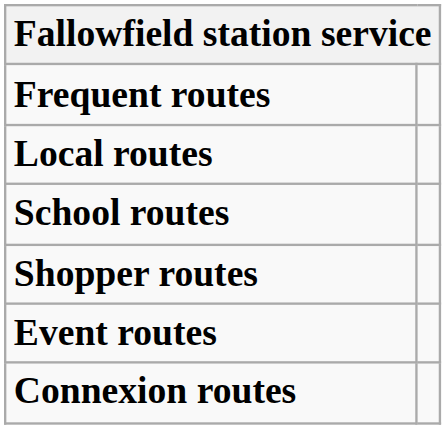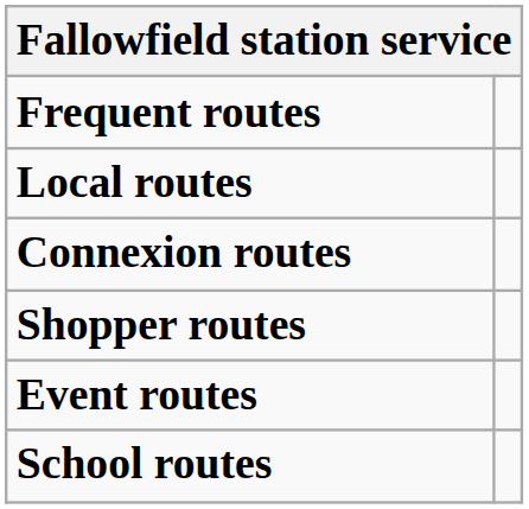 <table class="wikitable">
 <tr>
 <th colspan="2">Fallowfield station service</th>
 </tr>
 <tr>
 <td><strong>Frequent routes</strong></td>
 <td> </td>
 </tr>
 <tr>
 <td><strong>Local routes</strong></td>
 <td>  </td>
 </tr>
 <tr>
-<td><strong>School routes</strong></td>
-<td></td>
+<td><strong>Connexion routes</strong></td>
+<td>  </td>
 </tr>
 <tr>
 <td><strong>Shopper routes</strong></td>
 <td></td>
 </tr>
 <tr>
 <td><strong>Event routes</strong></td>
 <td> </td>
 </tr>
 <tr>
-<td><strong>Connexion routes</strong></td>
-<td>  </td>
+<td><strong>School routes</strong></td>
+<td></td>
 </tr>
 </table>
